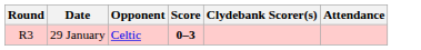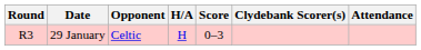 <table class="wikitable" style="text-align:center">
 <tr>
 <th>Round</th>
 <th>Date</th>
 <th>Opponent</th>
+<th>H/A</th>
 <th>Score</th>
 <th>Clydebank Scorer(s)</th>
 <th>Attendance</th>
 </tr>
 <tr bgcolor=#FFCCCC>
 <td>R3</td>
 <td align=left>29 January</td>
 <td align=left><a href='#'>Celtic</a></td>
-<td><strong>0–3</strong></td>
+<td><a href='#'>H</a></td>
+<td>0–3</td>
 <td align=left></td>
 <td></td>
 </tr>
 </table>
